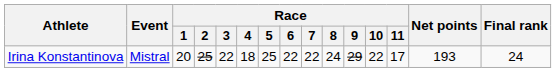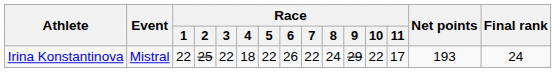 <table class="wikitable" style="font-size:90%">
 <tr>
 <th rowspan="2">Athlete</th>
 <th rowspan="2">Event</th>
 <th colspan=11>Race</th>
 <th rowspan=2>Net points</th>
 <th rowspan=2>Final rank</th>
 </tr>
 <tr style="font-size:95%">
 <th>1</th>
 <th>2</th>
 <th>3</th>
 <th>4</th>
 <th>5</th>
 <th>6</th>
 <th>7</th>
 <th>8</th>
 <th>9</th>
 <th>10</th>
 <th>11</th>
 </tr>
 <tr align=center>
 <td align=left><a href='#'>Irina Konstantinova</a></td>
 <td align=left><a href='#'>Mistral</a></td>
-<td>20</td>
+<td>22</td>
 <td><s>25</s></td>
 <td>22</td>
 <td>18</td>
-<td>25</td>
 <td>22</td>
+<td>26</td>
 <td>22</td>
 <td>24</td>
 <td><s>29</s></td>
 <td>22</td>
 <td>17</td>
 <td>193</td>
 <td>24</td>
 </tr>
 </table>
